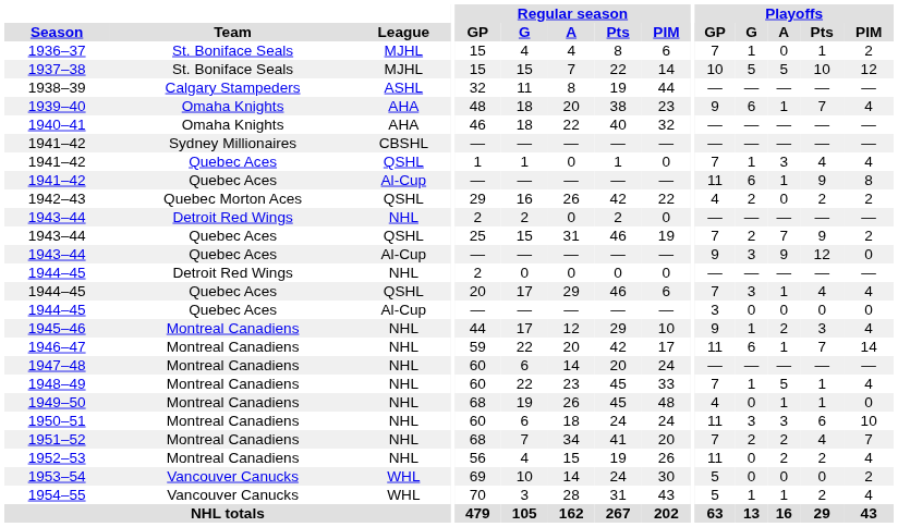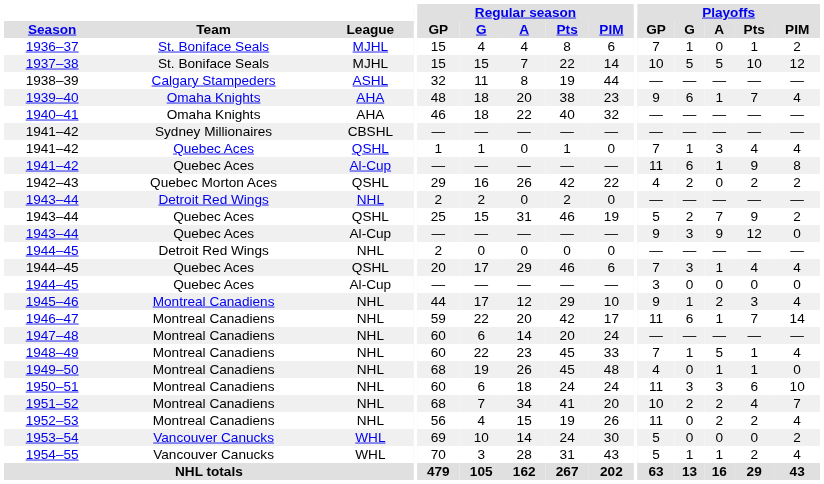 <table border="0" cellpadding="1" cellspacing="0" style="text-align:center; width:60em">
 <tr bgcolor="#e0e0e0">
 <th colspan="3" bgcolor="#ffffff"></th>
 <th rowspan="100" bgcolor="#ffffff"></th>
 <th colspan="5"><a href='#'>Regular season</a></th>
 <th rowspan="100" bgcolor="#ffffff"></th>
 <th colspan="5"><a href='#'>Playoffs</a></th>
 </tr>
 <tr bgcolor="#e0e0e0">
 <th><a href='#'>Season</a></th>
 <th>Team</th>
 <th>League</th>
 <th>GP</th>
 <th><a href='#'>G</a></th>
 <th><a href='#'>A</a></th>
 <th><a href='#'>Pts</a></th>
 <th><a href='#'>PIM</a></th>
 <th>GP</th>
 <th>G</th>
 <th>A</th>
 <th>Pts</th>
 <th>PIM</th>
 </tr>
 <tr>
 <td><a href='#'>1936–37</a></td>
 <td><a href='#'>St. Boniface Seals</a></td>
 <td><a href='#'>MJHL</a></td>
 <td>15</td>
 <td>4</td>
 <td>4</td>
 <td>8</td>
 <td>6</td>
 <td>7</td>
 <td>1</td>
 <td>0</td>
 <td>1</td>
 <td>2</td>
 </tr>
 <tr bgcolor="#f0f0f0">
 <td><a href='#'>1937–38</a></td>
 <td>St. Boniface Seals</td>
 <td>MJHL</td>
 <td>15</td>
 <td>15</td>
 <td>7</td>
 <td>22</td>
 <td>14</td>
 <td>10</td>
 <td>5</td>
 <td>5</td>
 <td>10</td>
 <td>12</td>
 </tr>
 <tr>
 <td>1938–39</td>
 <td><a href='#'>Calgary Stampeders</a></td>
 <td><a href='#'>ASHL</a></td>
 <td>32</td>
 <td>11</td>
 <td>8</td>
 <td>19</td>
 <td>44</td>
 <td>—</td>
 <td>—</td>
 <td>—</td>
 <td>—</td>
 <td>—</td>
 </tr>
 <tr bgcolor="#f0f0f0">
 <td><a href='#'>1939–40</a></td>
 <td><a href='#'>Omaha Knights</a></td>
 <td><a href='#'>AHA</a></td>
 <td>48</td>
 <td>18</td>
 <td>20</td>
 <td>38</td>
 <td>23</td>
 <td>9</td>
 <td>6</td>
 <td>1</td>
 <td>7</td>
 <td>4</td>
 </tr>
 <tr>
 <td><a href='#'>1940–41</a></td>
 <td>Omaha Knights</td>
 <td>AHA</td>
 <td>46</td>
 <td>18</td>
 <td>22</td>
 <td>40</td>
 <td>32</td>
 <td>—</td>
 <td>—</td>
 <td>—</td>
 <td>—</td>
 <td>—</td>
 </tr>
 <tr bgcolor="#f0f0f0">
 <td>1941–42</td>
 <td>Sydney Millionaires</td>
 <td>CBSHL</td>
 <td>—</td>
 <td>—</td>
 <td>—</td>
 <td>—</td>
 <td>—</td>
 <td>—</td>
 <td>—</td>
 <td>—</td>
 <td>—</td>
 <td>—</td>
 </tr>
 <tr>
 <td>1941–42</td>
 <td><a href='#'>Quebec Aces</a></td>
 <td><a href='#'>QSHL</a></td>
 <td>1</td>
 <td>1</td>
 <td>0</td>
 <td>1</td>
 <td>0</td>
 <td>7</td>
 <td>1</td>
 <td>3</td>
 <td>4</td>
 <td>4</td>
 </tr>
 <tr bgcolor="#f0f0f0">
 <td><a href='#'>1941–42</a></td>
 <td>Quebec Aces</td>
 <td><a href='#'>Al-Cup</a></td>
 <td>—</td>
 <td>—</td>
 <td>—</td>
 <td>—</td>
 <td>—</td>
 <td>11</td>
 <td>6</td>
 <td>1</td>
 <td>9</td>
 <td>8</td>
 </tr>
 <tr>
 <td>1942–43</td>
 <td>Quebec Morton Aces</td>
 <td>QSHL</td>
 <td>29</td>
 <td>16</td>
 <td>26</td>
 <td>42</td>
 <td>22</td>
 <td>4</td>
 <td>2</td>
 <td>0</td>
 <td>2</td>
 <td>2</td>
 </tr>
 <tr bgcolor="#f0f0f0">
 <td><a href='#'>1943–44</a></td>
 <td><a href='#'>Detroit Red Wings</a></td>
 <td><a href='#'>NHL</a></td>
 <td>2</td>
 <td>2</td>
 <td>0</td>
 <td>2</td>
 <td>0</td>
 <td>—</td>
 <td>—</td>
 <td>—</td>
 <td>—</td>
 <td>—</td>
 </tr>
 <tr>
 <td>1943–44</td>
 <td>Quebec Aces</td>
 <td>QSHL</td>
 <td>25</td>
 <td>15</td>
 <td>31</td>
 <td>46</td>
 <td>19</td>
-<td>7</td>
+<td>5</td>
 <td>2</td>
 <td>7</td>
 <td>9</td>
 <td>2</td>
 </tr>
 <tr bgcolor="#f0f0f0">
 <td><a href='#'>1943–44</a></td>
 <td>Quebec Aces</td>
 <td>Al-Cup</td>
 <td>—</td>
 <td>—</td>
 <td>—</td>
 <td>—</td>
 <td>—</td>
 <td>9</td>
 <td>3</td>
 <td>9</td>
 <td>12</td>
 <td>0</td>
 </tr>
 <tr>
 <td><a href='#'>1944–45</a></td>
 <td>Detroit Red Wings</td>
 <td>NHL</td>
 <td>2</td>
 <td>0</td>
 <td>0</td>
 <td>0</td>
 <td>0</td>
 <td>—</td>
 <td>—</td>
 <td>—</td>
 <td>—</td>
 <td>—</td>
 </tr>
 <tr bgcolor="#f0f0f0">
 <td>1944–45</td>
 <td>Quebec Aces</td>
 <td>QSHL</td>
 <td>20</td>
 <td>17</td>
 <td>29</td>
 <td>46</td>
 <td>6</td>
 <td>7</td>
 <td>3</td>
 <td>1</td>
 <td>4</td>
 <td>4</td>
 </tr>
 <tr>
 <td><a href='#'>1944–45</a></td>
 <td>Quebec Aces</td>
 <td>Al-Cup</td>
 <td>—</td>
 <td>—</td>
 <td>—</td>
 <td>—</td>
 <td>—</td>
 <td>3</td>
 <td>0</td>
 <td>0</td>
 <td>0</td>
 <td>0</td>
 </tr>
 <tr bgcolor="#f0f0f0">
 <td><a href='#'>1945–46</a></td>
 <td><a href='#'>Montreal Canadiens</a></td>
 <td>NHL</td>
 <td>44</td>
 <td>17</td>
 <td>12</td>
 <td>29</td>
 <td>10</td>
 <td>9</td>
 <td>1</td>
 <td>2</td>
 <td>3</td>
 <td>4</td>
 </tr>
 <tr>
 <td><a href='#'>1946–47</a></td>
 <td>Montreal Canadiens</td>
 <td>NHL</td>
 <td>59</td>
 <td>22</td>
 <td>20</td>
 <td>42</td>
 <td>17</td>
 <td>11</td>
 <td>6</td>
 <td>1</td>
 <td>7</td>
 <td>14</td>
 </tr>
 <tr bgcolor="#f0f0f0">
 <td><a href='#'>1947–48</a></td>
 <td>Montreal Canadiens</td>
 <td>NHL</td>
 <td>60</td>
 <td>6</td>
 <td>14</td>
 <td>20</td>
 <td>24</td>
 <td>—</td>
 <td>—</td>
 <td>—</td>
 <td>—</td>
 <td>—</td>
 </tr>
 <tr>
 <td><a href='#'>1948–49</a></td>
 <td>Montreal Canadiens</td>
 <td>NHL</td>
 <td>60</td>
 <td>22</td>
 <td>23</td>
 <td>45</td>
 <td>33</td>
 <td>7</td>
 <td>1</td>
 <td>5</td>
 <td>1</td>
 <td>4</td>
 </tr>
 <tr bgcolor="#f0f0f0">
 <td><a href='#'>1949–50</a></td>
 <td>Montreal Canadiens</td>
 <td>NHL</td>
 <td>68</td>
 <td>19</td>
 <td>26</td>
 <td>45</td>
 <td>48</td>
 <td>4</td>
 <td>0</td>
 <td>1</td>
 <td>1</td>
 <td>0</td>
 </tr>
 <tr>
 <td><a href='#'>1950–51</a></td>
 <td>Montreal Canadiens</td>
 <td>NHL</td>
 <td>60</td>
 <td>6</td>
 <td>18</td>
 <td>24</td>
 <td>24</td>
 <td>11</td>
 <td>3</td>
 <td>3</td>
 <td>6</td>
 <td>10</td>
 </tr>
 <tr bgcolor="#f0f0f0">
 <td><a href='#'>1951–52</a></td>
 <td>Montreal Canadiens</td>
 <td>NHL</td>
 <td>68</td>
 <td>7</td>
 <td>34</td>
 <td>41</td>
 <td>20</td>
-<td>7</td>
+<td>10</td>
 <td>2</td>
 <td>2</td>
 <td>4</td>
 <td>7</td>
 </tr>
 <tr>
 <td><a href='#'>1952–53</a></td>
 <td>Montreal Canadiens</td>
 <td>NHL</td>
 <td>56</td>
 <td>4</td>
 <td>15</td>
 <td>19</td>
 <td>26</td>
 <td>11</td>
 <td>0</td>
 <td>2</td>
 <td>2</td>
 <td>4</td>
 </tr>
 <tr bgcolor="#f0f0f0">
 <td><a href='#'>1953–54</a></td>
 <td><a href='#'>Vancouver Canucks</a></td>
 <td><a href='#'>WHL</a></td>
 <td>69</td>
 <td>10</td>
 <td>14</td>
 <td>24</td>
 <td>30</td>
 <td>5</td>
 <td>0</td>
 <td>0</td>
 <td>0</td>
 <td>2</td>
 </tr>
 <tr>
 <td><a href='#'>1954–55</a></td>
 <td>Vancouver Canucks</td>
 <td>WHL</td>
 <td>70</td>
 <td>3</td>
 <td>28</td>
 <td>31</td>
 <td>43</td>
 <td>5</td>
 <td>1</td>
 <td>1</td>
 <td>2</td>
 <td>4</td>
 </tr>
 <tr bgcolor="#e0e0e0">
 <th colspan="3">NHL totals</th>
 <th>479</th>
 <th>105</th>
 <th>162</th>
 <th>267</th>
 <th>202</th>
 <th>63</th>
 <th>13</th>
 <th>16</th>
 <th>29</th>
 <th>43</th>
 </tr>
 </table>
